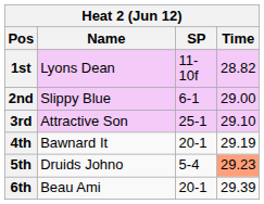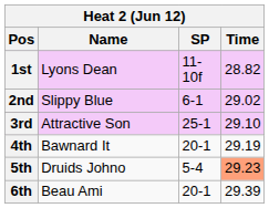 <table class="wikitable">
 <tr>
 <th colspan="6">Heat 2 (Jun 12)</th>
 </tr>
 <tr>
 <th width=20>Pos</th>
 <th width=150>Name</th>
 <th width=40>SP</th>
 <th width=40>Time</th>
 </tr>
 <tr style="background: #f4caf9;">
 <th>1st</th>
 <td>Lyons Dean</td>
 <td>11-10f</td>
 <td>28.82</td>
 </tr>
 <tr style="background: #f4caf9;">
 <th>2nd</th>
 <td>Slippy Blue</td>
 <td>6-1</td>
-<td>29.00</td>
+<td>29.02</td>
 </tr>
 <tr style="background: #f4caf9;">
 <th>3rd</th>
 <td>Attractive Son</td>
 <td>25-1</td>
 <td>29.10</td>
 </tr>
 <tr>
 <th>4th</th>
 <td>Bawnard It</td>
 <td>20-1</td>
 <td>29.19</td>
 </tr>
 <tr>
 <th>5th</th>
 <td>Druids Johno</td>
 <td>5-4</td>
 <td style="background: lightsalmon;">29.23</td>
 </tr>
 <tr>
 <th>6th</th>
 <td>Beau Ami</td>
 <td>20-1</td>
 <td>29.39</td>
 </tr>
 </table>
